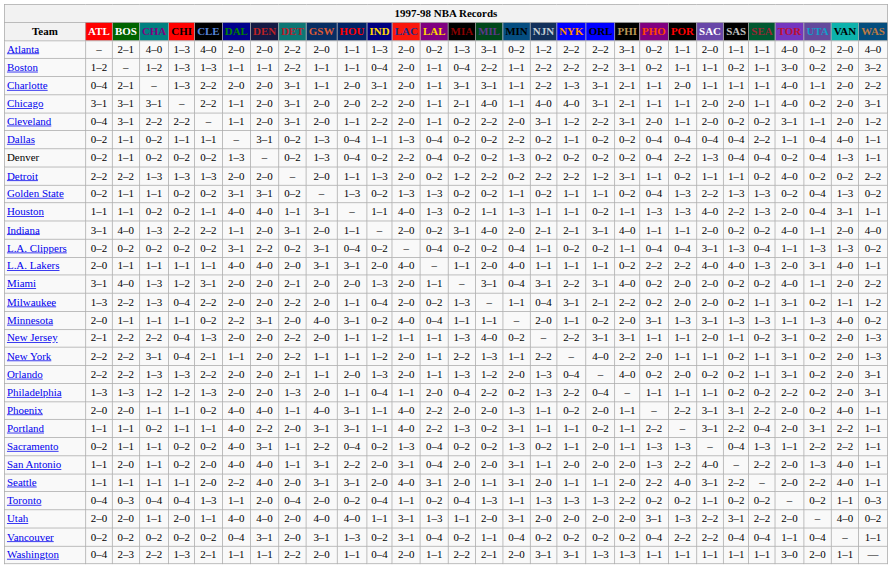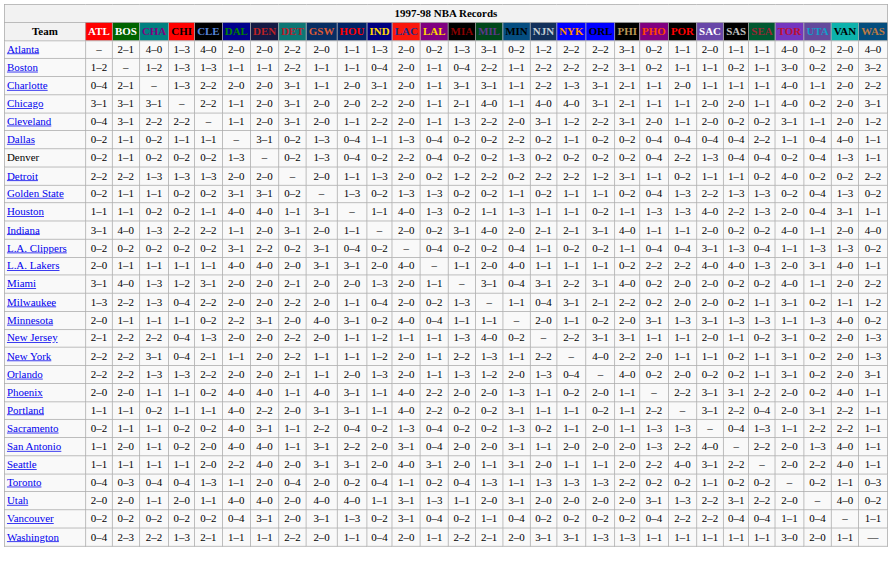 <table class="wikitable" style="font-size:90%; text-align:center;">
 <tr>
 <th colspan=30>1997-98 NBA Records</th>
 </tr>
 <tr>
 <th width=100>Team</th>
 <th style="background:#FF0000;color:#FFFFFF;width=35">ATL</th>
 <th style="background:#006400;color:#FFFFFF;width=35">BOS</th>
 <th style="background:#008080;color:#800080;width=35">CHA</th>
 <th style="background:#FF0000;color:#000000;width=35">CHI</th>
 <th style="background:#000000;color:#5787DC;width=35">CLE</th>
 <th style="background:#00008B;color:#008000;width=35">DAL</th>
 <th style="background:#141A44;color:#BC2224;width=35">DEN</th>
 <th style="background:#0C7674;color:#BB222C;width=35">DET</th>
 <th style="background:#072E63;color:#DC5A34;width=35">GSW</th>
 <th style="background:#002366;color:#FF0000;width=35">HOU</th>
 <th style="background:#000080;color:#FFD700;width=35">IND</th>
 <th style="background:#F9160D;color:#1A2E8B;width=35">LAC</th>
 <th style="background:#800080;color:#FFD700;width=35">LAL</th>
 <th style="background:#000000;color:#8B0000;width=35">MIA</th>
 <th style="background:#00471B;color:#5C378A;width=35">MIL</th>
 <th style="background:#044D80;color:#000000;width=35">MIN</th>
 <th style="background:#12305B;color:#C4CED4;width=35">NJN</th>
 <th style="background:#0000FF;color:#FF8C00;width=35">NYK</th>
 <th style="background:#0000FF;color:#000000;width=35">ORL</th>
 <th style="background:#000000;color:#BB9754;width=35">PHI</th>
 <th style="background:#800080;color:#FF4500;width=35">PHO</th>
 <th style="background:#000000;color:#FF0000;width=35">POR</th>
 <th style="background:#6846A8;color:#FFFFFF;width=35">SAC</th>
 <th style="background:#000000;color:#C0C0C0;width=35">SAS</th>
 <th style="background:#005831;color:#992634;width=35">SEA</th>
 <th style="background:#7436BF;color:#BE0F34;width=35">TOR</th>
 <th style="background:#644A9C;color:#149BC7;width=35">UTA</th>
 <th style="background:#0CB2AC;color:#000000;width=35">VAN</th>
 <th style="background:#044D7D;color:#BC7A44;width=35">WAS</th>
 </tr>
 <tr>
 <td style="text-align:left;"><a href='#'>Atlanta</a></td>
 <td>–</td>
 <td>2–1</td>
 <td>4–0</td>
 <td>1–3</td>
 <td>4–0</td>
 <td>2–0</td>
 <td>2–0</td>
 <td>2–2</td>
 <td>2–0</td>
 <td>1–1</td>
 <td>1–3</td>
 <td>2–0</td>
 <td>0–2</td>
 <td>1–3</td>
 <td>3–1</td>
 <td>0–2</td>
 <td>1–2</td>
 <td>2–2</td>
 <td>2–2</td>
 <td>3–1</td>
 <td>0–2</td>
 <td>1–1</td>
 <td>2–0</td>
 <td>1–1</td>
 <td>1–1</td>
 <td>4–0</td>
 <td>0–2</td>
 <td>2–0</td>
 <td>4–0</td>
 </tr>
 <tr>
 <td style="text-align:left;"><a href='#'>Boston</a></td>
 <td>1–2</td>
 <td>–</td>
 <td>1–2</td>
 <td>1–3</td>
 <td>1–3</td>
 <td>1–1</td>
 <td>1–1</td>
 <td>2–2</td>
 <td>1–1</td>
 <td>1–1</td>
 <td>0–4</td>
 <td>2–0</td>
 <td>1–1</td>
 <td>0–4</td>
 <td>2–2</td>
 <td>1–1</td>
 <td>2–2</td>
 <td>2–2</td>
 <td>2–2</td>
 <td>3–1</td>
 <td>0–2</td>
 <td>1–1</td>
 <td>1–1</td>
 <td>0–2</td>
 <td>1–1</td>
 <td>3–0</td>
 <td>0–2</td>
 <td>2–0</td>
 <td>3–2</td>
 </tr>
 <tr>
 <td style="text-align:left;"><a href='#'>Charlotte</a></td>
 <td>0–4</td>
 <td>2–1</td>
 <td>–</td>
 <td>1–3</td>
 <td>2–2</td>
 <td>2–0</td>
 <td>2–0</td>
 <td>3–1</td>
 <td>1–1</td>
 <td>2–0</td>
 <td>3–1</td>
 <td>2–0</td>
 <td>1–1</td>
 <td>3–1</td>
 <td>3–1</td>
 <td>1–1</td>
 <td>2–2</td>
 <td>1–3</td>
 <td>3–1</td>
 <td>2–1</td>
 <td>1–1</td>
 <td>2–0</td>
 <td>1–1</td>
 <td>1–1</td>
 <td>1–1</td>
 <td>4–0</td>
 <td>1–1</td>
 <td>2–0</td>
 <td>2–2</td>
 </tr>
 <tr>
 <td style="text-align:left;"><a href='#'>Chicago</a></td>
 <td>3–1</td>
 <td>3–1</td>
 <td>3–1</td>
 <td>–</td>
 <td>2–2</td>
 <td>1–1</td>
 <td>2–0</td>
 <td>3–1</td>
 <td>2–0</td>
 <td>2–0</td>
 <td>2–2</td>
 <td>2–0</td>
 <td>1–1</td>
 <td>2–1</td>
 <td>4–0</td>
 <td>1–1</td>
 <td>4–0</td>
 <td>4–0</td>
 <td>3–1</td>
 <td>2–1</td>
 <td>1–1</td>
 <td>1–1</td>
 <td>2–0</td>
 <td>2–0</td>
 <td>1–1</td>
 <td>4–0</td>
 <td>0–2</td>
 <td>2–0</td>
 <td>3–1</td>
 </tr>
 <tr>
 <td style="text-align:left;"><a href='#'>Cleveland</a></td>
 <td>0–4</td>
 <td>3–1</td>
 <td>2–2</td>
 <td>2–2</td>
 <td>–</td>
 <td>1–1</td>
 <td>2–0</td>
 <td>3–1</td>
 <td>2–0</td>
 <td>1–1</td>
 <td>2–2</td>
 <td>2–0</td>
 <td>1–1</td>
-<td>0–2</td>
+<td>1–3</td>
 <td>2–2</td>
 <td>2–0</td>
 <td>3–1</td>
 <td>1–2</td>
 <td>2–2</td>
 <td>3–1</td>
 <td>2–0</td>
 <td>1–1</td>
 <td>2–0</td>
 <td>0–2</td>
 <td>0–2</td>
 <td>3–1</td>
 <td>1–1</td>
 <td>2–0</td>
 <td>1–2</td>
 </tr>
 <tr>
 <td style="text-align:left;"><a href='#'>Dallas</a></td>
 <td>0–2</td>
 <td>1–1</td>
 <td>0–2</td>
 <td>1–1</td>
 <td>1–1</td>
 <td>–</td>
 <td>3–1</td>
 <td>0–2</td>
 <td>1–3</td>
 <td>0–4</td>
 <td>1–1</td>
 <td>1–3</td>
 <td>0–4</td>
 <td>0–2</td>
 <td>0–2</td>
 <td>2–2</td>
 <td>0–2</td>
 <td>1–1</td>
 <td>0–2</td>
 <td>0–2</td>
 <td>0–4</td>
 <td>0–4</td>
 <td>0–4</td>
 <td>0–4</td>
 <td>2–2</td>
 <td>1–1</td>
 <td>0–4</td>
 <td>4–0</td>
 <td>1–1</td>
 </tr>
 <tr>
 <td style="text-align:left;">Denver</td>
 <td>0–2</td>
 <td>1–1</td>
 <td>0–2</td>
 <td>0–2</td>
 <td>0–2</td>
 <td>1–3</td>
 <td>–</td>
 <td>0–2</td>
 <td>1–3</td>
 <td>0–4</td>
 <td>0–2</td>
 <td>2–2</td>
 <td>0–4</td>
 <td>0–2</td>
 <td>0–2</td>
 <td>1–3</td>
 <td>0–2</td>
 <td>0–2</td>
 <td>0–2</td>
 <td>0–2</td>
 <td>0–4</td>
 <td>2–2</td>
 <td>1–3</td>
 <td>0–4</td>
 <td>0–4</td>
 <td>0–2</td>
 <td>0–4</td>
 <td>1–3</td>
 <td>1–1</td>
 </tr>
 <tr>
 <td style="text-align:left;"><a href='#'>Detroit</a></td>
 <td>2–2</td>
 <td>2–2</td>
 <td>1–3</td>
 <td>1–3</td>
 <td>1–3</td>
 <td>2–0</td>
 <td>2–0</td>
 <td>–</td>
 <td>2–0</td>
 <td>1–1</td>
 <td>1–3</td>
 <td>2–0</td>
 <td>0–2</td>
 <td>1–2</td>
 <td>2–2</td>
 <td>0–2</td>
 <td>2–2</td>
 <td>2–2</td>
 <td>1–2</td>
 <td>3–1</td>
 <td>1–1</td>
 <td>0–2</td>
 <td>1–1</td>
 <td>1–1</td>
 <td>0–2</td>
 <td>4–0</td>
 <td>0–2</td>
 <td>0–2</td>
 <td>2–2</td>
 </tr>
 <tr>
 <td style="text-align:left;"><a href='#'>Golden State</a></td>
 <td>0–2</td>
 <td>1–1</td>
 <td>1–1</td>
 <td>0–2</td>
 <td>0–2</td>
 <td>3–1</td>
 <td>3–1</td>
 <td>0–2</td>
 <td>–</td>
 <td>1–3</td>
 <td>0–2</td>
 <td>1–3</td>
 <td>1–3</td>
 <td>0–2</td>
 <td>0–2</td>
 <td>1–1</td>
 <td>0–2</td>
 <td>1–1</td>
 <td>1–1</td>
 <td>0–2</td>
 <td>0–4</td>
 <td>1–3</td>
 <td>2–2</td>
 <td>1–3</td>
 <td>1–3</td>
 <td>0–2</td>
 <td>0–4</td>
 <td>1–3</td>
 <td>0–2</td>
 </tr>
 <tr>
 <td style="text-align:left;"><a href='#'>Houston</a></td>
 <td>1–1</td>
 <td>1–1</td>
 <td>0–2</td>
 <td>0–2</td>
 <td>1–1</td>
 <td>4–0</td>
 <td>4–0</td>
 <td>1–1</td>
 <td>3–1</td>
 <td>–</td>
 <td>1–1</td>
 <td>4–0</td>
 <td>1–3</td>
 <td>0–2</td>
 <td>1–1</td>
 <td>1–3</td>
 <td>1–1</td>
 <td>1–1</td>
 <td>0–2</td>
 <td>1–1</td>
 <td>1–3</td>
 <td>1–3</td>
 <td>4–0</td>
 <td>2–2</td>
 <td>1–3</td>
 <td>2–0</td>
 <td>0–4</td>
 <td>3–1</td>
 <td>1–1</td>
 </tr>
 <tr>
 <td style="text-align:left;"><a href='#'>Indiana</a></td>
 <td>3–1</td>
 <td>4–0</td>
 <td>1–3</td>
 <td>2–2</td>
 <td>2–2</td>
 <td>1–1</td>
 <td>2–0</td>
 <td>3–1</td>
 <td>2–0</td>
 <td>1–1</td>
 <td>–</td>
 <td>2–0</td>
 <td>0–2</td>
 <td>3–1</td>
 <td>4–0</td>
 <td>2–0</td>
 <td>2–1</td>
 <td>2–1</td>
 <td>3–1</td>
 <td>4–0</td>
 <td>1–1</td>
 <td>1–1</td>
 <td>2–0</td>
 <td>0–2</td>
 <td>0–2</td>
 <td>4–0</td>
 <td>1–1</td>
 <td>2–0</td>
 <td>4–0</td>
 </tr>
 <tr>
 <td style="text-align:left;"><a href='#'>L.A. Clippers</a></td>
 <td>0–2</td>
 <td>0–2</td>
 <td>0–2</td>
 <td>0–2</td>
 <td>0–2</td>
 <td>3–1</td>
 <td>2–2</td>
 <td>0–2</td>
 <td>3–1</td>
 <td>0–4</td>
 <td>0–2</td>
 <td>–</td>
 <td>0–4</td>
 <td>0–2</td>
 <td>0–2</td>
 <td>0–4</td>
 <td>1–1</td>
 <td>0–2</td>
 <td>0–2</td>
 <td>1–1</td>
 <td>0–4</td>
 <td>0–4</td>
 <td>3–1</td>
 <td>1–3</td>
 <td>0–4</td>
 <td>1–1</td>
 <td>1–3</td>
 <td>1–3</td>
 <td>0–2</td>
 </tr>
 <tr>
 <td style="text-align:left;"><a href='#'>L.A. Lakers</a></td>
 <td>2–0</td>
 <td>1–1</td>
 <td>1–1</td>
 <td>1–1</td>
 <td>1–1</td>
 <td>4–0</td>
 <td>4–0</td>
 <td>2–0</td>
 <td>3–1</td>
 <td>3–1</td>
 <td>2–0</td>
 <td>4–0</td>
 <td>–</td>
 <td>1–1</td>
 <td>2–0</td>
 <td>4–0</td>
 <td>1–1</td>
 <td>1–1</td>
 <td>1–1</td>
 <td>0–2</td>
 <td>2–2</td>
 <td>2–2</td>
 <td>4–0</td>
 <td>4–0</td>
 <td>1–3</td>
 <td>2–0</td>
 <td>3–1</td>
 <td>4–0</td>
 <td>1–1</td>
 </tr>
 <tr>
 <td style="text-align:left;"><a href='#'>Miami</a></td>
 <td>3–1</td>
 <td>4–0</td>
 <td>1–3</td>
 <td>1–2</td>
 <td>3–1</td>
 <td>2–0</td>
 <td>2–0</td>
 <td>2–1</td>
 <td>2–0</td>
 <td>2–0</td>
 <td>1–3</td>
 <td>2–0</td>
 <td>1–1</td>
 <td>–</td>
 <td>3–1</td>
 <td>0–4</td>
 <td>3–1</td>
 <td>2–2</td>
 <td>3–1</td>
 <td>4–0</td>
 <td>0–2</td>
 <td>2–0</td>
 <td>2–0</td>
 <td>0–2</td>
 <td>0–2</td>
 <td>4–0</td>
 <td>1–1</td>
 <td>2–0</td>
 <td>2–2</td>
 </tr>
 <tr>
 <td style="text-align:left;"><a href='#'>Milwaukee</a></td>
 <td>1–3</td>
 <td>2–2</td>
 <td>1–3</td>
 <td>0–4</td>
 <td>2–2</td>
 <td>2–0</td>
 <td>2–0</td>
 <td>2–2</td>
 <td>2–0</td>
 <td>1–1</td>
 <td>0–4</td>
 <td>2–0</td>
 <td>0–2</td>
 <td>1–3</td>
 <td>–</td>
 <td>1–1</td>
 <td>0–4</td>
 <td>3–1</td>
 <td>2–1</td>
 <td>2–2</td>
 <td>0–2</td>
 <td>2–0</td>
 <td>2–0</td>
 <td>0–2</td>
 <td>1–1</td>
 <td>3–1</td>
 <td>0–2</td>
 <td>1–1</td>
 <td>1–2</td>
 </tr>
 <tr>
 <td style="text-align:left;"><a href='#'>Minnesota</a></td>
 <td>2–0</td>
 <td>1–1</td>
 <td>1–1</td>
 <td>1–1</td>
 <td>0–2</td>
 <td>2–2</td>
 <td>3–1</td>
 <td>2–0</td>
 <td>4–0</td>
 <td>3–1</td>
 <td>0–2</td>
 <td>4–0</td>
 <td>0–4</td>
 <td>1–1</td>
 <td>1–1</td>
 <td>–</td>
 <td>2–0</td>
 <td>1–1</td>
 <td>0–2</td>
 <td>2–0</td>
 <td>3–1</td>
 <td>1–3</td>
 <td>3–1</td>
 <td>1–3</td>
 <td>1–3</td>
 <td>1–1</td>
 <td>1–3</td>
 <td>4–0</td>
 <td>0–2</td>
 </tr>
 <tr>
 <td style="text-align:left;"><a href='#'>New Jersey</a></td>
 <td>2–1</td>
 <td>2–2</td>
 <td>2–2</td>
 <td>0–4</td>
 <td>1–3</td>
 <td>2–0</td>
 <td>2–0</td>
 <td>2–2</td>
 <td>2–0</td>
 <td>1–1</td>
 <td>1–2</td>
 <td>1–1</td>
 <td>1–1</td>
 <td>1–3</td>
 <td>4–0</td>
 <td>0–2</td>
 <td>–</td>
 <td>2–2</td>
 <td>3–1</td>
 <td>3–1</td>
 <td>1–1</td>
 <td>1–1</td>
 <td>2–0</td>
 <td>1–1</td>
 <td>0–2</td>
 <td>3–1</td>
 <td>0–2</td>
 <td>2–0</td>
 <td>1–3</td>
 </tr>
 <tr>
 <td style="text-align:left;"><a href='#'>New York</a></td>
 <td>2–2</td>
 <td>2–2</td>
 <td>3–1</td>
 <td>0–4</td>
 <td>2–1</td>
 <td>1–1</td>
 <td>2–0</td>
 <td>2–2</td>
 <td>1–1</td>
 <td>1–1</td>
 <td>1–2</td>
 <td>2–0</td>
 <td>1–1</td>
 <td>2–2</td>
 <td>1–3</td>
 <td>1–1</td>
 <td>2–2</td>
 <td>–</td>
 <td>4–0</td>
 <td>2–2</td>
 <td>2–0</td>
 <td>1–1</td>
 <td>1–1</td>
 <td>0–2</td>
 <td>1–1</td>
 <td>3–1</td>
 <td>0–2</td>
 <td>2–0</td>
 <td>1–3</td>
 </tr>
 <tr>
 <td style="text-align:left;"><a href='#'>Orlando</a></td>
 <td>2–2</td>
 <td>2–2</td>
 <td>1–3</td>
 <td>1–3</td>
 <td>2–2</td>
 <td>2–0</td>
 <td>2–0</td>
 <td>2–1</td>
 <td>1–1</td>
 <td>2–0</td>
 <td>1–3</td>
 <td>2–0</td>
 <td>1–1</td>
 <td>1–3</td>
 <td>1–2</td>
 <td>2–0</td>
 <td>1–3</td>
 <td>0–4</td>
 <td>–</td>
 <td>4–0</td>
 <td>0–2</td>
 <td>2–0</td>
 <td>0–2</td>
 <td>0–2</td>
 <td>1–1</td>
 <td>3–1</td>
 <td>0–2</td>
 <td>2–0</td>
 <td>3–1</td>
 </tr>
 <tr>
-<td style="text-align:left;"><a href='#'>Philadelphia</a></td>
-<td>1–3</td>
-<td>1–3</td>
-<td>1–2</td>
-<td>1–2</td>
-<td>1–3</td>
-<td>2–0</td>
-<td>2–0</td>
-<td>1–3</td>
-<td>2–0</td>
-<td>1–1</td>
-<td>0–4</td>
-<td>1–1</td>
-<td>2–0</td>
-<td>0–4</td>
-<td>2–2</td>
-<td>0–2</td>
-<td>1–3</td>
-<td>2–2</td>
-<td>0–4</td>
-<td>–</td>
-<td>1–1</td>
-<td>1–1</td>
-<td>1–1</td>
-<td>0–2</td>
-<td>0–2</td>
-<td>2–2</td>
-<td>0–2</td>
-<td>2–0</td>
-<td>3–1</td>
-</tr>
-<tr>
 <td style="text-align:left;"><a href='#'>Phoenix</a></td>
 <td>2–0</td>
 <td>2–0</td>
 <td>1–1</td>
 <td>1–1</td>
 <td>0–2</td>
 <td>4–0</td>
 <td>4–0</td>
 <td>1–1</td>
 <td>4–0</td>
 <td>3–1</td>
 <td>1–1</td>
 <td>4–0</td>
 <td>2–2</td>
 <td>2–0</td>
 <td>2–0</td>
 <td>1–3</td>
 <td>1–1</td>
 <td>0–2</td>
 <td>2–0</td>
 <td>1–1</td>
 <td>–</td>
 <td>2–2</td>
 <td>3–1</td>
 <td>3–1</td>
 <td>2–2</td>
 <td>2–0</td>
 <td>0–2</td>
 <td>4–0</td>
 <td>1–1</td>
 </tr>
 <tr>
 <td style="text-align:left;"><a href='#'>Portland</a></td>
 <td>1–1</td>
 <td>1–1</td>
 <td>0–2</td>
 <td>1–1</td>
 <td>1–1</td>
 <td>4–0</td>
 <td>2–2</td>
 <td>2–0</td>
 <td>3–1</td>
 <td>3–1</td>
 <td>1–1</td>
 <td>4–0</td>
 <td>2–2</td>
-<td>1–3</td>
+<td>0–2</td>
 <td>0–2</td>
 <td>3–1</td>
 <td>1–1</td>
 <td>1–1</td>
 <td>0–2</td>
 <td>1–1</td>
 <td>2–2</td>
 <td>–</td>
 <td>3–1</td>
 <td>2–2</td>
 <td>0–4</td>
 <td>2–0</td>
 <td>3–1</td>
 <td>2–2</td>
 <td>1–1</td>
 </tr>
 <tr>
 <td style="text-align:left;"><a href='#'>Sacramento</a></td>
 <td>0–2</td>
 <td>1–1</td>
 <td>1–1</td>
 <td>0–2</td>
 <td>0–2</td>
 <td>4–0</td>
 <td>3–1</td>
 <td>1–1</td>
 <td>2–2</td>
 <td>0–4</td>
 <td>0–2</td>
 <td>1–3</td>
 <td>0–4</td>
 <td>0–2</td>
 <td>0–2</td>
 <td>1–3</td>
 <td>0–2</td>
 <td>1–1</td>
 <td>2–0</td>
 <td>1–1</td>
 <td>1–3</td>
 <td>1–3</td>
 <td>–</td>
 <td>0–4</td>
 <td>1–3</td>
 <td>1–1</td>
 <td>2–2</td>
 <td>2–2</td>
 <td>1–1</td>
 </tr>
 <tr>
 <td style="text-align:left;"><a href='#'>San Antonio</a></td>
 <td>1–1</td>
 <td>2–0</td>
 <td>1–1</td>
 <td>0–2</td>
 <td>2–0</td>
 <td>4–0</td>
 <td>4–0</td>
 <td>1–1</td>
 <td>3–1</td>
 <td>2–2</td>
 <td>2–0</td>
 <td>3–1</td>
 <td>0–4</td>
 <td>2–0</td>
 <td>2–0</td>
 <td>3–1</td>
 <td>1–1</td>
 <td>2–0</td>
 <td>2–0</td>
 <td>2–0</td>
 <td>1–3</td>
 <td>2–2</td>
 <td>4–0</td>
 <td>–</td>
 <td>2–2</td>
 <td>2–0</td>
 <td>1–3</td>
 <td>4–0</td>
 <td>1–1</td>
 </tr>
 <tr>
 <td style="text-align:left;"><a href='#'>Seattle</a></td>
 <td>1–1</td>
 <td>1–1</td>
 <td>1–1</td>
 <td>1–1</td>
 <td>2–0</td>
 <td>2–2</td>
 <td>4–0</td>
 <td>2–0</td>
 <td>3–1</td>
 <td>3–1</td>
 <td>2–0</td>
 <td>4–0</td>
 <td>3–1</td>
 <td>2–0</td>
 <td>1–1</td>
 <td>3–1</td>
 <td>2–0</td>
 <td>1–1</td>
 <td>1–1</td>
 <td>2–0</td>
 <td>2–2</td>
 <td>4–0</td>
 <td>3–1</td>
 <td>2–2</td>
 <td>–</td>
 <td>2–0</td>
 <td>2–2</td>
 <td>4–0</td>
 <td>1–1</td>
 </tr>
 <tr>
 <td style="text-align:left;"><a href='#'>Toronto</a></td>
 <td>0–4</td>
 <td>0–3</td>
 <td>0–4</td>
 <td>0–4</td>
 <td>1–3</td>
 <td>1–1</td>
 <td>2–0</td>
 <td>0–4</td>
 <td>2–0</td>
 <td>0–2</td>
 <td>0–4</td>
 <td>1–1</td>
 <td>0–2</td>
 <td>0–4</td>
 <td>1–3</td>
 <td>1–1</td>
 <td>1–3</td>
 <td>1–3</td>
 <td>1–3</td>
 <td>2–2</td>
 <td>0–2</td>
 <td>0–2</td>
 <td>1–1</td>
 <td>0–2</td>
 <td>0–2</td>
 <td>–</td>
 <td>0–2</td>
 <td>1–1</td>
 <td>0–3</td>
 </tr>
 <tr>
 <td style="text-align:left;"><a href='#'>Utah</a></td>
 <td>2–0</td>
 <td>2–0</td>
 <td>1–1</td>
 <td>2–0</td>
 <td>1–1</td>
 <td>4–0</td>
 <td>4–0</td>
 <td>2–0</td>
 <td>4–0</td>
 <td>4–0</td>
 <td>1–1</td>
 <td>3–1</td>
 <td>1–3</td>
 <td>1–1</td>
 <td>2–0</td>
 <td>3–1</td>
 <td>2–0</td>
 <td>2–0</td>
 <td>2–0</td>
 <td>2–0</td>
 <td>3–1</td>
 <td>1–3</td>
 <td>2–2</td>
 <td>3–1</td>
 <td>2–2</td>
 <td>2–0</td>
 <td>–</td>
 <td>4–0</td>
 <td>0–2</td>
 </tr>
 <tr>
 <td style="text-align:left;"><a href='#'>Vancouver</a></td>
 <td>0–2</td>
 <td>0–2</td>
 <td>0–2</td>
 <td>0–2</td>
 <td>0–2</td>
 <td>0–4</td>
 <td>3–1</td>
 <td>2–0</td>
 <td>3–1</td>
 <td>1–3</td>
 <td>0–2</td>
 <td>3–1</td>
 <td>0–4</td>
 <td>0–2</td>
 <td>1–1</td>
 <td>0–4</td>
 <td>0–2</td>
 <td>0–2</td>
 <td>0–2</td>
 <td>0–2</td>
 <td>0–4</td>
 <td>2–2</td>
 <td>2–2</td>
 <td>0–4</td>
 <td>0–4</td>
 <td>1–1</td>
 <td>0–4</td>
 <td>–</td>
 <td>1–1</td>
 </tr>
 <tr>
 <td style="text-align:left;"><a href='#'>Washington</a></td>
 <td>0–4</td>
 <td>2–3</td>
 <td>2–2</td>
 <td>1–3</td>
 <td>2–1</td>
 <td>1–1</td>
 <td>1–1</td>
 <td>2–2</td>
 <td>2–0</td>
 <td>1–1</td>
 <td>0–4</td>
 <td>2–0</td>
 <td>1–1</td>
 <td>2–2</td>
 <td>2–1</td>
 <td>2–0</td>
 <td>3–1</td>
 <td>3–1</td>
 <td>1–3</td>
 <td>1–3</td>
 <td>1–1</td>
 <td>1–1</td>
 <td>1–1</td>
 <td>1–1</td>
 <td>1–1</td>
 <td>3–0</td>
 <td>2–0</td>
 <td>1–1</td>
 <td>—</td>
 </tr>
 </table>
